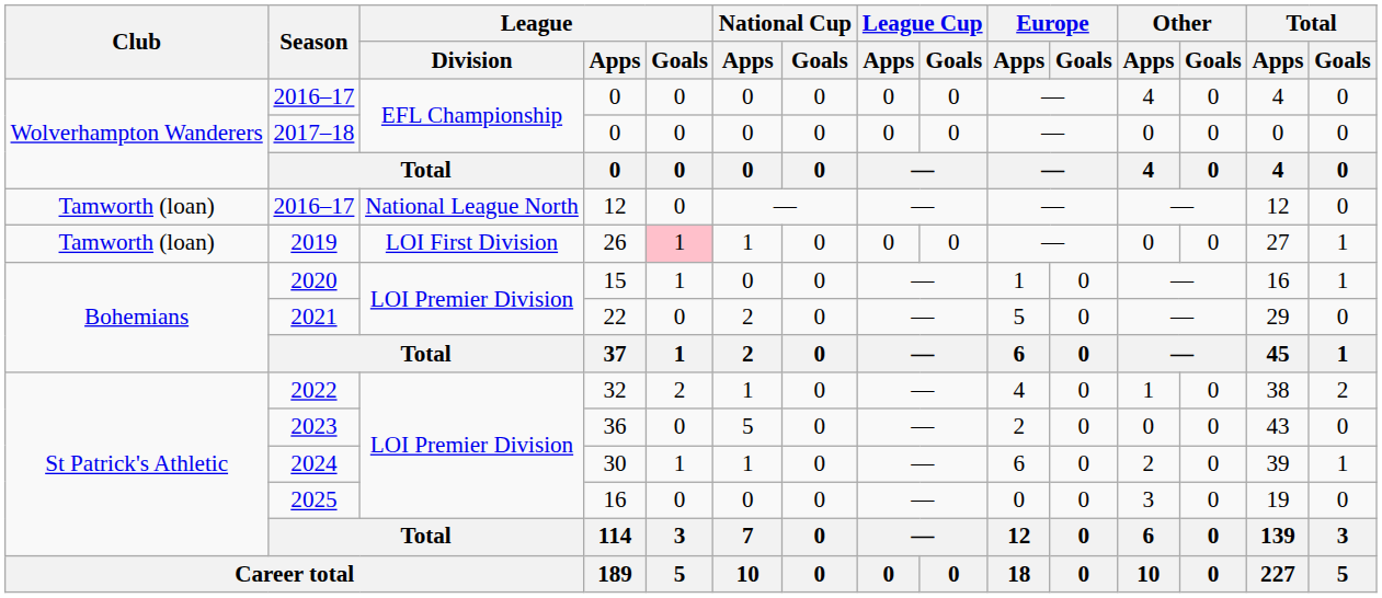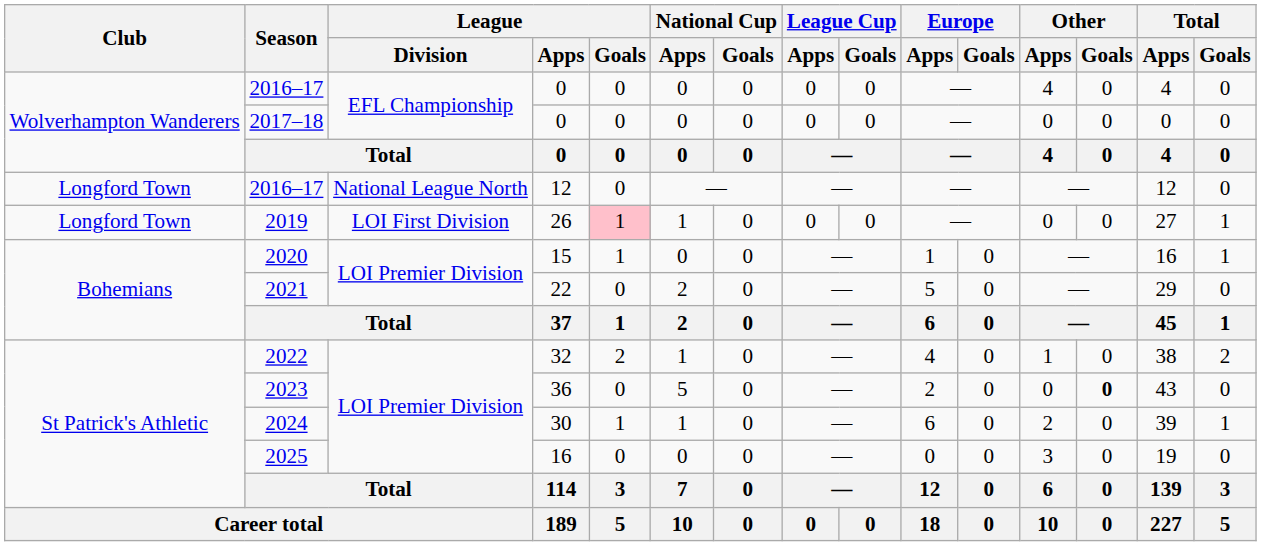 <table class=wikitable style="text-align: center">
 <tr>
 <th rowspan=2>Club</th>
 <th rowspan=2>Season</th>
 <th colspan=3>League</th>
 <th colspan=2>National Cup</th>
 <th colspan=2><a href='#'>League Cup</a></th>
 <th colspan=2><a href='#'>Europe</a></th>
 <th colspan=2>Other</th>
 <th colspan=2>Total</th>
 </tr>
 <tr>
 <th>Division</th>
 <th>Apps</th>
 <th>Goals</th>
 <th>Apps</th>
 <th>Goals</th>
 <th>Apps</th>
 <th>Goals</th>
 <th>Apps</th>
 <th>Goals</th>
 <th>Apps</th>
 <th>Goals</th>
 <th>Apps</th>
 <th>Goals</th>
 </tr>
 <tr>
 <td rowspan="3"><a href='#'>Wolverhampton Wanderers</a></td>
 <td><a href='#'>2016–17</a></td>
 <td rowspan="2"><a href='#'>EFL Championship</a></td>
 <td>0</td>
 <td>0</td>
 <td>0</td>
 <td>0</td>
 <td>0</td>
 <td>0</td>
 <td colspan="2">—</td>
 <td>4</td>
 <td>0</td>
 <td>4</td>
 <td>0</td>
 </tr>
 <tr>
 <td><a href='#'>2017–18</a></td>
 <td>0</td>
 <td>0</td>
 <td>0</td>
 <td>0</td>
 <td>0</td>
 <td>0</td>
 <td colspan="2">—</td>
 <td>0</td>
 <td>0</td>
 <td>0</td>
 <td>0</td>
 </tr>
 <tr>
 <th colspan="2">Total</th>
 <th>0</th>
 <th>0</th>
 <th>0</th>
 <th>0</th>
 <th colspan="2">—</th>
 <th colspan="2">—</th>
 <th>4</th>
 <th>0</th>
 <th>4</th>
 <th>0</th>
 </tr>
 <tr>
-<td><a href='#'>Tamworth</a> (loan)</td>
+<td><a href='#'>Longford Town</a></td>
 <td><a href='#'>2016–17</a></td>
 <td><a href='#'>National League North</a></td>
 <td>12</td>
 <td>0</td>
 <td colspan="2">—</td>
 <td colspan="2">—</td>
 <td colspan="2">—</td>
 <td colspan="2">—</td>
 <td>12</td>
 <td>0</td>
 </tr>
 <tr>
-<td><a href='#'>Tamworth</a> (loan)</td>
+<td><a href='#'>Longford Town</a></td>
 <td><a href='#'>2019</a></td>
 <td><a href='#'>LOI First Division</a></td>
 <td>26</td>
 <td style="background: pink;">1</td>
 <td>1</td>
 <td>0</td>
 <td>0</td>
 <td>0</td>
 <td colspan="2">—</td>
 <td>0</td>
 <td>0</td>
 <td>27</td>
 <td>1</td>
 </tr>
 <tr>
 <td rowspan="3"><a href='#'>Bohemians</a></td>
 <td><a href='#'>2020</a></td>
 <td rowspan="2"><a href='#'>LOI Premier Division</a></td>
 <td>15</td>
 <td>1</td>
 <td>0</td>
 <td>0</td>
 <td colspan="2">—</td>
 <td>1</td>
 <td>0</td>
 <td colspan="2">—</td>
 <td>16</td>
 <td>1</td>
 </tr>
 <tr>
 <td><a href='#'>2021</a></td>
 <td>22</td>
 <td>0</td>
 <td>2</td>
 <td>0</td>
 <td colspan="2">—</td>
 <td>5</td>
 <td>0</td>
 <td colspan="2">—</td>
 <td>29</td>
 <td>0</td>
 </tr>
 <tr>
 <th colspan="2">Total</th>
 <th>37</th>
 <th>1</th>
 <th>2</th>
 <th>0</th>
 <th colspan="2">—</th>
 <th>6</th>
 <th>0</th>
 <th colspan="2">—</th>
 <th>45</th>
 <th>1</th>
 </tr>
 <tr>
 <td rowspan="5"><a href='#'>St Patrick's Athletic</a></td>
 <td><a href='#'>2022</a></td>
 <td rowspan="4"><a href='#'>LOI Premier Division</a></td>
 <td>32</td>
 <td>2</td>
 <td>1</td>
 <td>0</td>
 <td colspan="2">—</td>
 <td>4</td>
 <td>0</td>
 <td>1</td>
 <td>0</td>
 <td>38</td>
 <td>2</td>
 </tr>
 <tr>
 <td><a href='#'>2023</a></td>
 <td>36</td>
 <td>0</td>
 <td>5</td>
 <td>0</td>
 <td colspan="2">—</td>
 <td>2</td>
 <td>0</td>
 <td>0</td>
-<td>0</td>
+<td><strong>0</strong></td>
 <td>43</td>
 <td>0</td>
 </tr>
 <tr>
 <td><a href='#'>2024</a></td>
 <td>30</td>
 <td>1</td>
 <td>1</td>
 <td>0</td>
 <td colspan="2">—</td>
 <td>6</td>
 <td>0</td>
 <td>2</td>
 <td>0</td>
 <td>39</td>
 <td>1</td>
 </tr>
 <tr>
 <td><a href='#'>2025</a></td>
 <td>16</td>
 <td>0</td>
 <td>0</td>
 <td>0</td>
 <td colspan="2">—</td>
 <td>0</td>
 <td>0</td>
 <td>3</td>
 <td>0</td>
 <td>19</td>
 <td>0</td>
 </tr>
 <tr>
 <th colspan="2">Total</th>
 <th>114</th>
 <th>3</th>
 <th>7</th>
 <th>0</th>
 <th colspan="2">—</th>
 <th>12</th>
 <th>0</th>
 <th>6</th>
 <th>0</th>
 <th>139</th>
 <th>3</th>
 </tr>
 <tr>
 <th colspan="3">Career total</th>
 <th>189</th>
 <th>5</th>
 <th>10</th>
 <th>0</th>
 <th>0</th>
 <th>0</th>
 <th>18</th>
 <th>0</th>
 <th>10</th>
 <th>0</th>
 <th>227</th>
 <th>5</th>
 </tr>
 </table>
